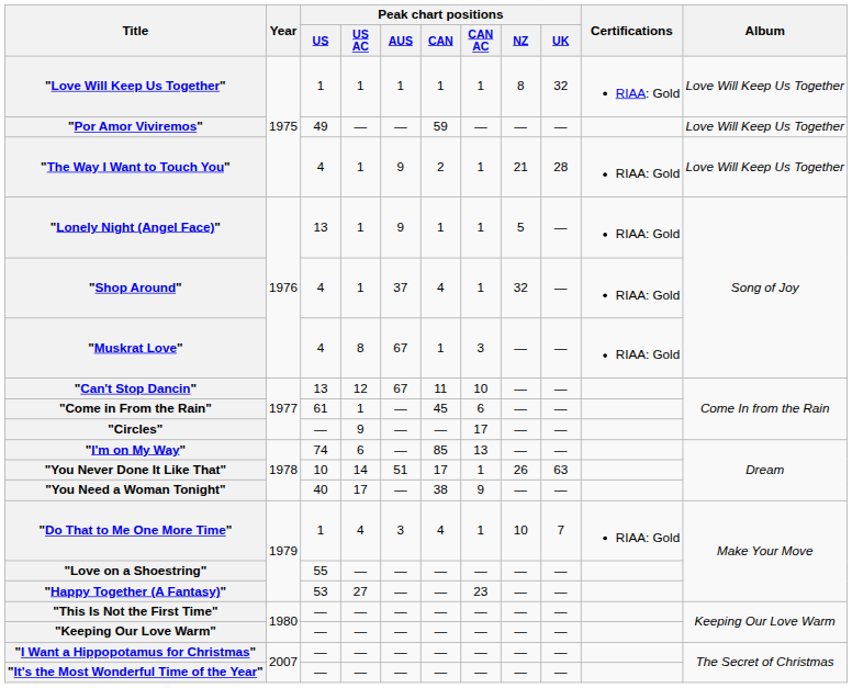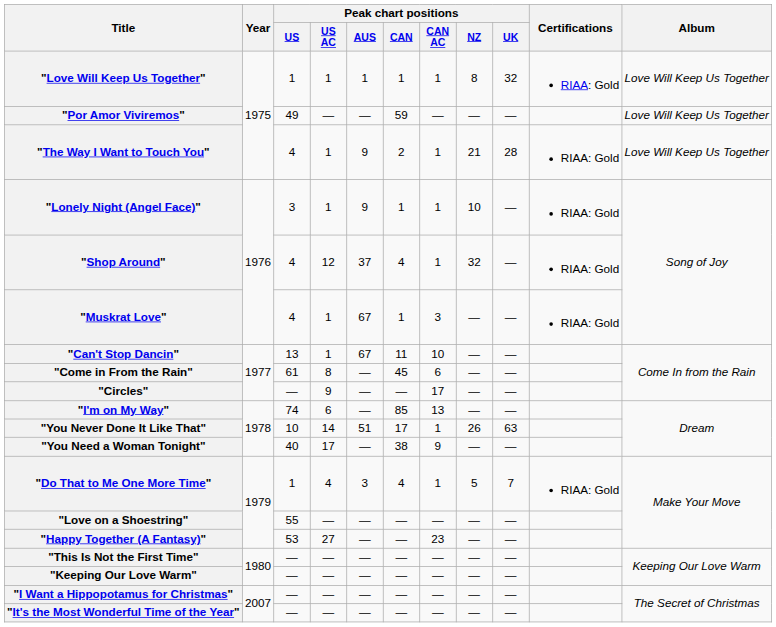 <table class="wikitable plainrowheaders" style="text-align:center;" border="1">
 <tr>
 <th rowspan="2">Title</th>
 <th rowspan="2">Year</th>
 <th colspan="7">Peak chart positions</th>
 <th rowspan="2">Certifications</th>
 <th rowspan="2">Album</th>
 </tr>
 <tr>
 <th scope="col" style="width:3em;font-size:90%;"><a href='#'>US</a><br></th>
 <th scope="col" style="width:3em;font-size:90%;"><a href='#'>US<br>AC</a><br></th>
 <th scope="col" style="width:3em;font-size:90%;"><a href='#'>AUS</a><br></th>
 <th scope="col" style="width:3em;font-size:90%;"><a href='#'>CAN</a></th>
 <th scope="col" style="width:3em;font-size:90%;"><a href='#'>CAN<br>AC</a></th>
 <th scope="col" style="width:3em;font-size:90%;"><a href='#'>NZ</a><br></th>
 <th scope="col" style="width:3em;font-size:90%;"><a href='#'>UK</a><br></th>
 </tr>
 <tr>
 <th scope="row">"<a href='#'>Love Will Keep Us Together</a>"</th>
 <td rowspan="3">1975</td>
 <td>1</td>
 <td>1</td>
 <td>1</td>
 <td>1</td>
 <td>1</td>
 <td>8</td>
 <td>32</td>
 <td><br><ul><li><a href='#'>RIAA</a>: Gold</li></ul></td>
 <td><em>Love Will Keep Us Together</em></td>
 </tr>
 <tr>
 <th scope="row">"<a href='#'>Por Amor Viviremos</a>"</th>
 <td>49</td>
 <td>—</td>
 <td>—</td>
 <td>59</td>
 <td>—</td>
 <td>—</td>
 <td>—</td>
 <td></td>
 <td><em>Love Will Keep Us Together</em></td>
 </tr>
 <tr>
 <th scope="row">"<a href='#'>The Way I Want to Touch You</a>"</th>
 <td>4</td>
 <td>1</td>
 <td>9</td>
 <td>2</td>
 <td>1</td>
 <td>21</td>
 <td>28</td>
 <td><br><ul><li>RIAA: Gold</li></ul></td>
 <td><em>Love Will Keep Us Together</em></td>
 </tr>
 <tr>
 <th scope="row">"<a href='#'>Lonely Night (Angel Face)</a>"</th>
 <td rowspan="3">1976</td>
-<td>13</td>
+<td>3</td>
 <td>1</td>
 <td>9</td>
 <td>1</td>
 <td>1</td>
-<td>5</td>
+<td>10</td>
 <td>—</td>
 <td><br><ul><li>RIAA: Gold</li></ul></td>
 <td rowspan="3"><em>Song of Joy</em></td>
 </tr>
 <tr>
 <th scope="row">"<a href='#'>Shop Around</a>"</th>
 <td>4</td>
-<td>1</td>
+<td>12</td>
 <td>37</td>
 <td>4</td>
 <td>1</td>
 <td>32</td>
 <td>—</td>
 <td><br><ul><li>RIAA: Gold</li></ul></td>
 </tr>
 <tr>
 <th scope="row">"<a href='#'>Muskrat Love</a>"</th>
 <td>4</td>
-<td>8</td>
+<td>1</td>
 <td>67</td>
 <td>1</td>
 <td>3</td>
 <td>—</td>
 <td>—</td>
 <td><br><ul><li>RIAA: Gold</li></ul></td>
 </tr>
 <tr>
 <th scope="row">"<a href='#'>Can't Stop Dancin</a>"</th>
 <td rowspan="3">1977</td>
 <td>13</td>
-<td>12</td>
+<td>1</td>
 <td>67</td>
 <td>11</td>
 <td>10</td>
 <td>—</td>
 <td>—</td>
 <td></td>
 <td rowspan="3"><em>Come In from the Rain</em></td>
 </tr>
 <tr>
 <th scope="row">"Come in From the Rain"</th>
 <td>61</td>
-<td>1</td>
+<td>8</td>
 <td>—</td>
 <td>45</td>
 <td>6</td>
 <td>—</td>
 <td>—</td>
 <td></td>
 </tr>
 <tr>
 <th scope="row">"Circles"</th>
 <td>—</td>
 <td>9</td>
 <td>—</td>
 <td>—</td>
 <td>17</td>
 <td>—</td>
 <td>—</td>
 <td></td>
 </tr>
 <tr>
 <th scope="row">"<a href='#'>I'm on My Way</a>"</th>
 <td rowspan="3">1978</td>
 <td>74</td>
 <td>6</td>
 <td>—</td>
 <td>85</td>
 <td>13</td>
 <td>—</td>
 <td>—</td>
 <td></td>
 <td rowspan="3"><em>Dream</em></td>
 </tr>
 <tr>
 <th scope="row">"You Never Done It Like That"</th>
 <td>10</td>
 <td>14</td>
 <td>51</td>
 <td>17</td>
 <td>1</td>
 <td>26</td>
 <td>63</td>
 <td></td>
 </tr>
 <tr>
 <th scope="row">"You Need a Woman Tonight"</th>
 <td>40</td>
 <td>17</td>
 <td>—</td>
 <td>38</td>
 <td>9</td>
 <td>—</td>
 <td>—</td>
 <td></td>
 </tr>
 <tr>
 <th scope="row">"<a href='#'>Do That to Me One More Time</a>"</th>
 <td rowspan="3">1979</td>
 <td>1</td>
 <td>4</td>
 <td>3</td>
 <td>4</td>
 <td>1</td>
-<td>10</td>
+<td>5</td>
 <td>7</td>
 <td><br><ul><li>RIAA: Gold</li></ul></td>
 <td rowspan="3"><em>Make Your Move</em></td>
 </tr>
 <tr>
 <th scope="row">"Love on a Shoestring"</th>
 <td>55</td>
 <td>—</td>
 <td>—</td>
 <td>—</td>
 <td>—</td>
 <td>—</td>
 <td>—</td>
 <td></td>
 </tr>
 <tr>
 <th scope="row">"<a href='#'>Happy Together (A Fantasy)</a>"</th>
 <td>53</td>
 <td>27</td>
 <td>—</td>
 <td>—</td>
 <td>23</td>
 <td>—</td>
 <td>—</td>
 <td></td>
 </tr>
 <tr>
 <th scope="row">"This Is Not the First Time"</th>
 <td rowspan="2">1980</td>
 <td>—</td>
 <td>—</td>
 <td>—</td>
 <td>—</td>
 <td>—</td>
 <td>—</td>
 <td>—</td>
 <td></td>
 <td rowspan="2"><em>Keeping Our Love Warm</em></td>
 </tr>
 <tr>
 <th scope="row">"Keeping Our Love Warm"</th>
 <td>—</td>
 <td>—</td>
 <td>—</td>
 <td>—</td>
 <td>—</td>
 <td>—</td>
 <td>—</td>
 <td></td>
 </tr>
 <tr>
 <th scope="row">"<a href='#'>I Want a Hippopotamus for Christmas</a>"</th>
 <td rowspan="2">2007</td>
 <td>—</td>
 <td>—</td>
 <td>—</td>
 <td>—</td>
 <td>—</td>
 <td>—</td>
 <td>—</td>
 <td></td>
 <td rowspan="2"><em>The Secret of Christmas</em></td>
 </tr>
 <tr>
 <th scope="row">"<a href='#'>It's the Most Wonderful Time of the Year</a>"</th>
 <td>—</td>
 <td>—</td>
 <td>—</td>
 <td>—</td>
 <td>—</td>
 <td>—</td>
 <td>—</td>
 <td></td>
 </tr>
 </table>
